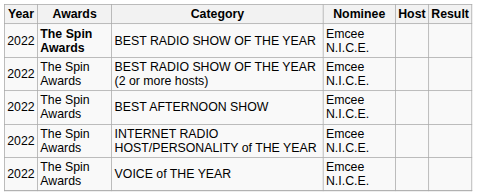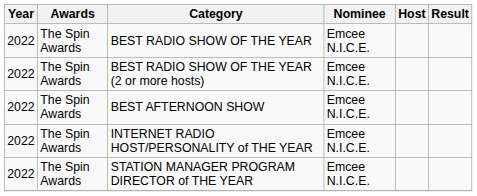 <table class="wikitable">
 <tr>
 <th>Year</th>
 <th>Awards</th>
 <th>Category</th>
 <th>Nominee</th>
 <th>Host</th>
 <th>Result</th>
 </tr>
 <tr>
 <td>2022</td>
-<td><strong>The Spin Awards</strong></td>
+<td>The Spin Awards</td>
 <td>BEST RADIO SHOW OF THE YEAR</td>
 <td>Emcee N.I.C.E.</td>
 <td></td>
 <td></td>
 </tr>
 <tr>
 <td>2022</td>
 <td>The Spin Awards</td>
 <td>BEST RADIO SHOW OF THE YEAR (2 or more hosts)</td>
 <td>Emcee N.I.C.E.</td>
 <td></td>
 <td></td>
 </tr>
 <tr>
 <td>2022</td>
 <td>The Spin Awards</td>
 <td>BEST AFTERNOON SHOW</td>
 <td>Emcee N.I.C.E.</td>
 <td></td>
 <td></td>
 </tr>
 <tr>
 <td>2022</td>
 <td>The Spin Awards</td>
 <td>INTERNET RADIO HOST/PERSONALITY of THE YEAR</td>
 <td>Emcee N.I.C.E.</td>
 <td></td>
 <td></td>
 </tr>
 <tr>
 <td>2022</td>
 <td>The Spin Awards</td>
-<td>VOICE of THE YEAR</td>
+<td>STATION MANAGER PROGRAM DIRECTOR of THE YEAR</td>
 <td>Emcee N.I.C.E.</td>
 <td></td>
 <td></td>
 </tr>
 <tr>
 </tr>
 </table>
